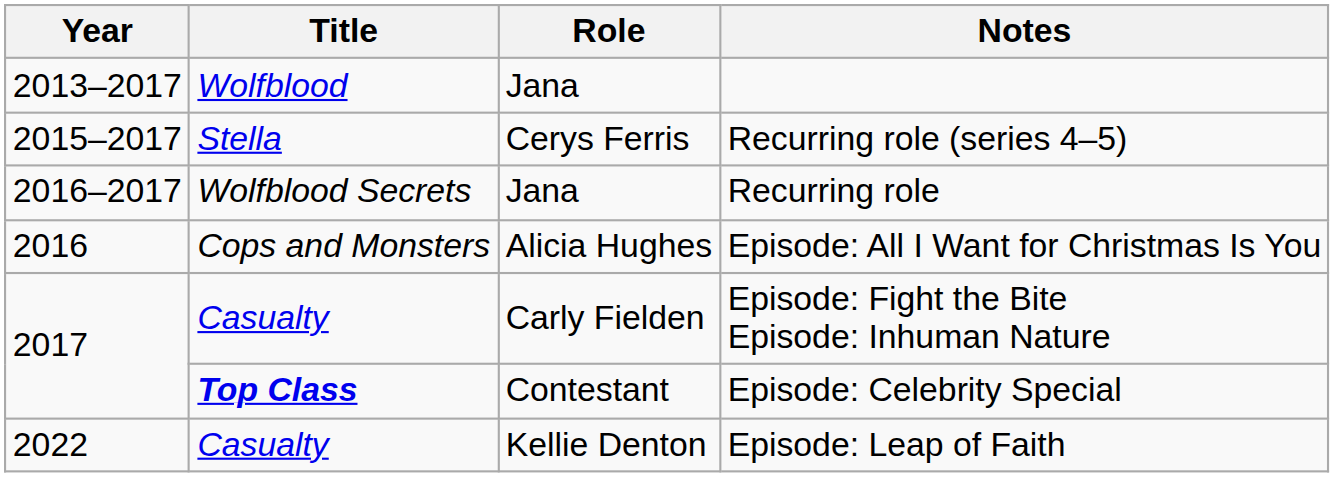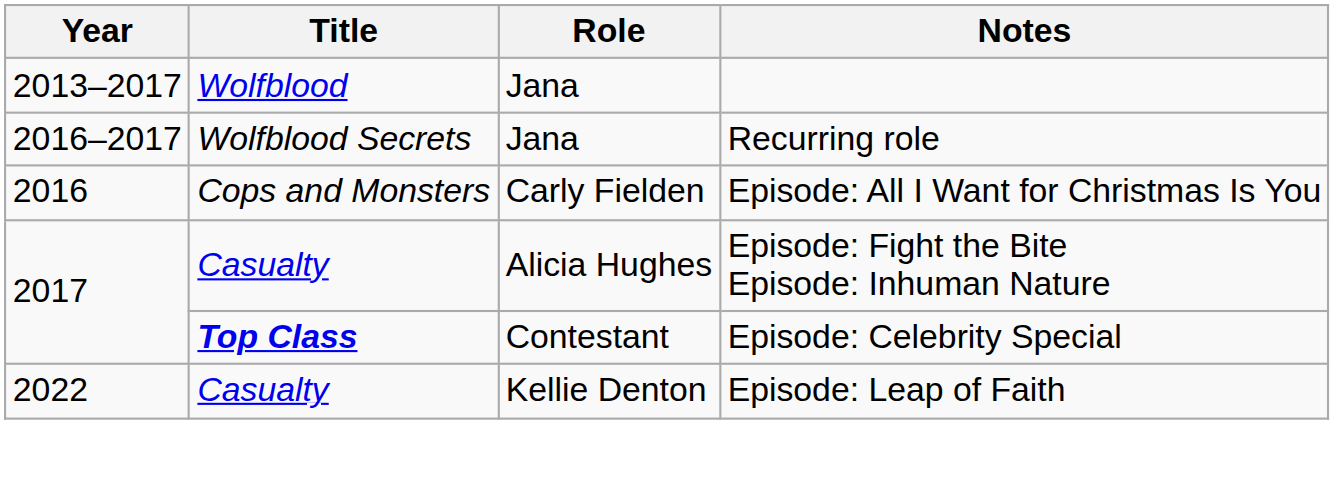 <table class="wikitable sortable">
 <tr>
 <th>Year</th>
 <th>Title</th>
 <th>Role</th>
 <th class="unsortable">Notes</th>
 </tr>
 <tr>
 <td>2013–2017</td>
 <td><em><a href='#'>Wolfblood</a></em></td>
 <td>Jana</td>
 <td></td>
 </tr>
 <tr>
-<td>2015–2017</td>
-<td><em><a href='#'>Stella</a></em></td>
-<td>Cerys Ferris</td>
-<td>Recurring role (series 4–5)</td>
-</tr>
-<tr>
 <td>2016–2017</td>
 <td><em>Wolfblood Secrets</em></td>
 <td>Jana</td>
 <td>Recurring role</td>
 </tr>
 <tr>
 <td>2016</td>
 <td><em>Cops and Monsters</em></td>
-<td>Alicia Hughes</td>
+<td>Carly Fielden</td>
 <td>Episode: All I Want for Christmas Is You</td>
 </tr>
 <tr>
 <td rowspan=2>2017</td>
 <td><em><a href='#'>Casualty</a></em></td>
-<td>Carly Fielden</td>
+<td>Alicia Hughes</td>
 <td>Episode: Fight the Bite<br>Episode: Inhuman Nature</td>
 </tr>
 <tr>
 <td><strong><em><a href='#'>Top Class</a></em></strong></td>
 <td>Contestant</td>
 <td>Episode: Celebrity Special</td>
 </tr>
 <tr>
 <td>2022</td>
 <td><em><a href='#'>Casualty</a></em></td>
 <td>Kellie Denton</td>
 <td>Episode: Leap of Faith</td>
 </tr>
 </table>
